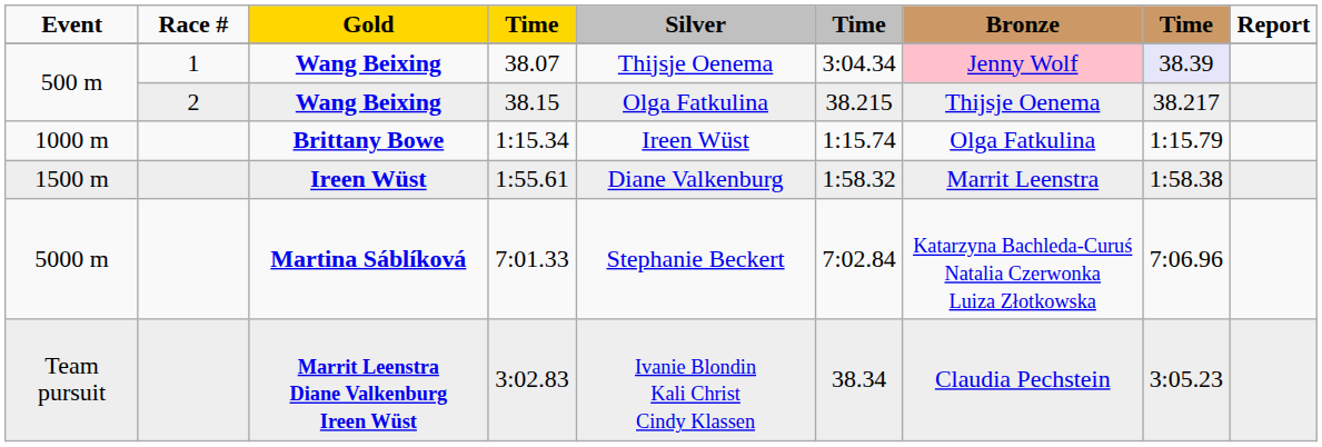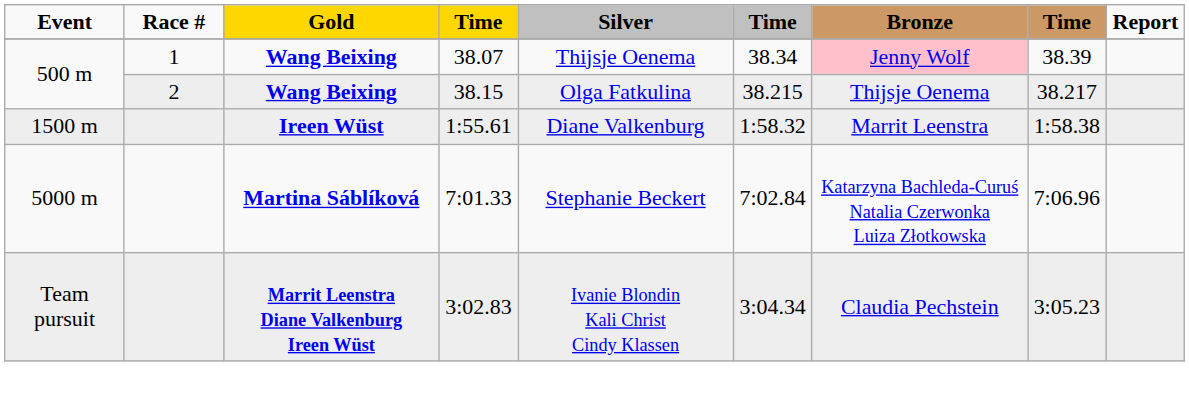 <table class="wikitable">
 <tr>
 <td width="80" align="center"><strong>Event</strong></td>
 <td width="65" align="center"><strong>Race #</strong></td>
 <td width="150" bgcolor="gold" align="center"><strong>Gold</strong></td>
 <td width="50" bgcolor="gold" align="center"><strong>Time</strong></td>
 <td width="150" bgcolor="silver" align="center"><strong>Silver</strong></td>
 <td width="50" bgcolor="silver" align="center"><strong>Time</strong></td>
 <td width="150" bgcolor="#CC9966" align="center"><strong>Bronze</strong></td>
 <td width="50" bgcolor="#CC9966" align="center"><strong>Time</strong></td>
 <td width="50" align="center"><strong>Report</strong></td>
 </tr>
 <tr bgcolor="#cccccc">
 </tr>
 <tr>
 <td rowspan=2 align="center">500 m</td>
 <td align="center">1</td>
 <td align="center"><strong><a href='#'>Wang Beixing</a></strong><br><small></small></td>
 <td align="center">38.07</td>
 <td align="center"><a href='#'>Thijsje Oenema</a><br><small></small></td>
-<td align="center">3:04.34</td>
+<td align="center">38.34</td>
 <td align="center" style="background: pink;"><a href='#'>Jenny Wolf</a><br><small></small></td>
-<td align="center" style="background: lavender;">38.39</td>
+<td align="center">38.39</td>
 <td align="center"></td>
 </tr>
 <tr bgcolor="#eeeeee">
 <td align="center">2</td>
 <td align="center"><strong><a href='#'>Wang Beixing</a></strong><br><small></small></td>
 <td align="center">38.15</td>
 <td align="center"><a href='#'>Olga Fatkulina</a><br><small></small></td>
 <td align="center">38.215</td>
 <td align="center"><a href='#'>Thijsje Oenema</a><br><small></small></td>
 <td align="center">38.217</td>
-<td align="center"></td>
-</tr>
-<tr>
-<td align="center">1000 m</td>
-<td align="center"></td>
-<td align="center"><strong><a href='#'>Brittany Bowe</a></strong><br><small></small></td>
-<td align="center">1:15.34</td>
-<td align="center"><a href='#'>Ireen Wüst</a><br><small></small></td>
-<td align="center">1:15.74</td>
-<td align="center"><a href='#'>Olga Fatkulina</a><br><small></small></td>
-<td align="center">1:15.79</td>
 <td align="center"></td>
 </tr>
 <tr bgcolor="#eeeeee">
 <td align="center">1500 m</td>
 <td align="center"></td>
 <td align="center"><strong><a href='#'>Ireen Wüst</a></strong><br><small></small></td>
 <td align="center">1:55.61</td>
 <td align="center"><a href='#'>Diane Valkenburg</a><br><small></small></td>
 <td align="center">1:58.32</td>
 <td align="center"><a href='#'>Marrit Leenstra</a><br><small></small></td>
 <td align="center">1:58.38</td>
 <td align="center"></td>
 </tr>
 <tr>
 <td align="center">5000 m</td>
 <td align="center"></td>
 <td align="center"><strong><a href='#'>Martina Sáblíková</a></strong><br><small></small></td>
 <td align="center">7:01.33</td>
 <td align="center"><a href='#'>Stephanie Beckert</a><br><small></small></td>
 <td align="center">7:02.84</td>
 <td align="center"><br><small><a href='#'>Katarzyna Bachleda-Curuś</a><br><a href='#'>Natalia Czerwonka</a><br><a href='#'>Luiza Złotkowska</a></small></td>
 <td align="center">7:06.96</td>
 <td align="center"></td>
 </tr>
 <tr bgcolor="#eeeeee">
 <td align="center">Team pursuit</td>
 <td align="center"></td>
 <td align="center"><strong></strong><br><small><strong><a href='#'>Marrit Leenstra</a><br><a href='#'>Diane Valkenburg</a><br><a href='#'>Ireen Wüst</a></strong></small></td>
 <td align="center">3:02.83</td>
 <td align="center"><br><small><a href='#'>Ivanie Blondin</a><br><a href='#'>Kali Christ</a><br><a href='#'>Cindy Klassen</a></small></td>
-<td align="center">38.34</td>
+<td align="center">3:04.34</td>
 <td align="center"><a href='#'>Claudia Pechstein</a><br><small></small></td>
 <td align="center">3:05.23</td>
 <td align="center"></td>
 </tr>
 </table>
